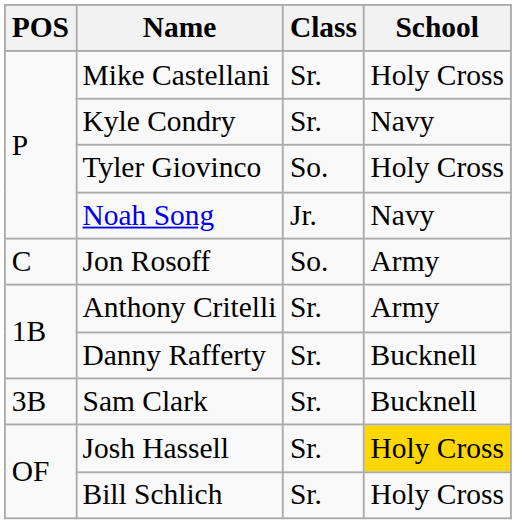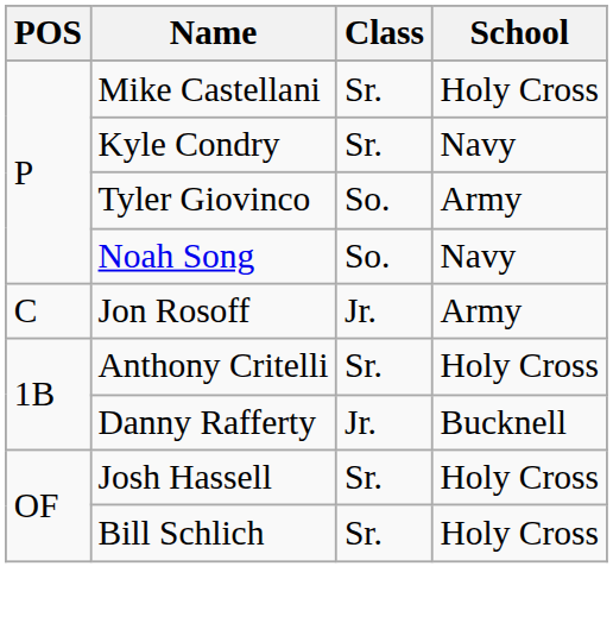 <table class=wikitable>
 <tr>
 <th>POS</th>
 <th>Name</th>
 <th>Class</th>
 <th>School</th>
 </tr>
 <tr>
 <td rowspan=4>P</td>
 <td>Mike Castellani</td>
 <td>Sr.</td>
 <td>Holy Cross</td>
 </tr>
 <tr>
 <td>Kyle Condry</td>
 <td>Sr.</td>
 <td>Navy</td>
 </tr>
 <tr>
 <td>Tyler Giovinco</td>
 <td>So.</td>
-<td>Holy Cross</td>
+<td>Army</td>
 </tr>
 <tr>
 <td><a href='#'>Noah Song</a></td>
-<td>Jr.</td>
+<td>So.</td>
 <td>Navy</td>
 </tr>
 <tr>
 <td>C</td>
 <td>Jon Rosoff</td>
-<td>So.</td>
+<td>Jr.</td>
 <td>Army</td>
 </tr>
 <tr>
 <td rowspan=2>1B</td>
 <td>Anthony Critelli</td>
 <td>Sr.</td>
-<td>Army</td>
+<td>Holy Cross</td>
 </tr>
 <tr>
 <td>Danny Rafferty</td>
-<td>Sr.</td>
-<td>Bucknell</td>
-</tr>
-<tr>
-<td>3B</td>
-<td>Sam Clark</td>
-<td>Sr.</td>
+<td>Jr.</td>
 <td>Bucknell</td>
 </tr>
 <tr>
 <td rowspan=2>OF</td>
 <td>Josh Hassell</td>
 <td>Sr.</td>
-<td style="background: gold;">Holy Cross</td>
+<td>Holy Cross</td>
 </tr>
 <tr>
 <td>Bill Schlich</td>
 <td>Sr.</td>
 <td>Holy Cross</td>
 </tr>
 </table>
